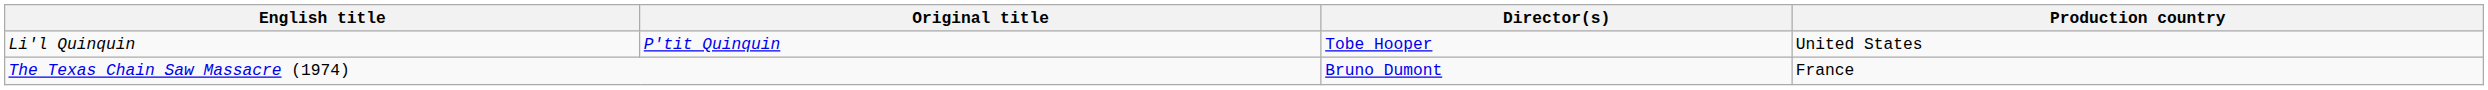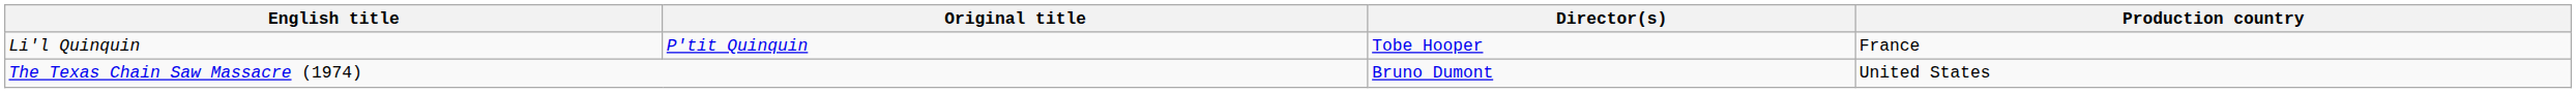 <table class="wikitable" width="100%" cellpadding="5">
 <tr>
 <th scope="col">English title</th>
 <th scope="col">Original title</th>
 <th scope="col">Director(s)</th>
 <th scope="col">Production country</th>
 </tr>
 <tr>
 <td><em>Li'l Quinquin</em></td>
 <td><em><a href='#'>P'tit Quinquin</a></em></td>
 <td><a href='#'>Tobe Hooper</a></td>
-<td>United States</td>
+<td>France</td>
 </tr>
 <tr>
 <td colspan=2><em><a href='#'>The Texas Chain Saw Massacre</a></em> (1974)</td>
 <td><a href='#'>Bruno Dumont</a></td>
-<td>France</td>
+<td>United States</td>
 </tr>
 </table>
